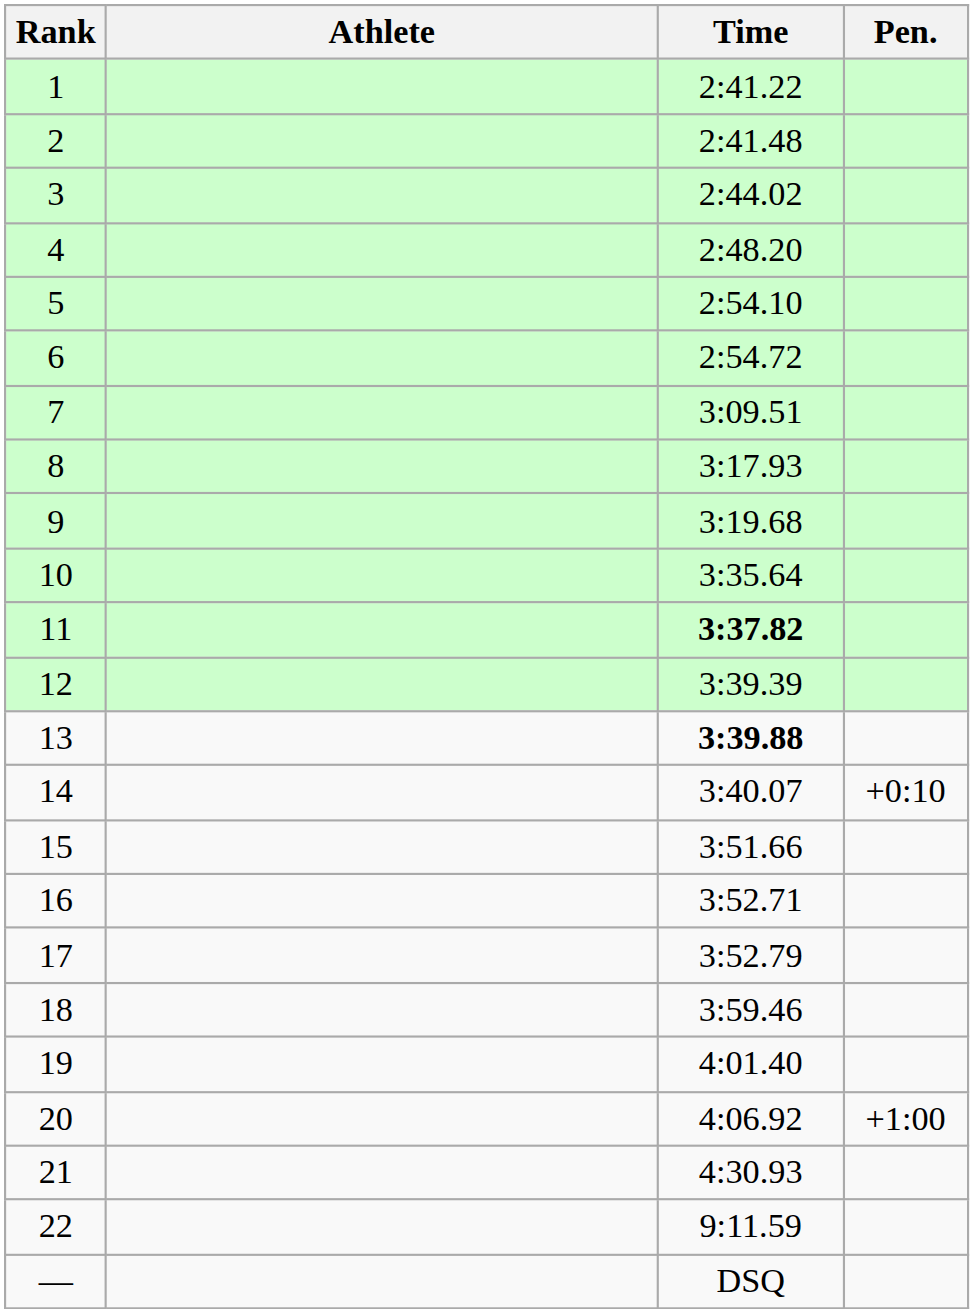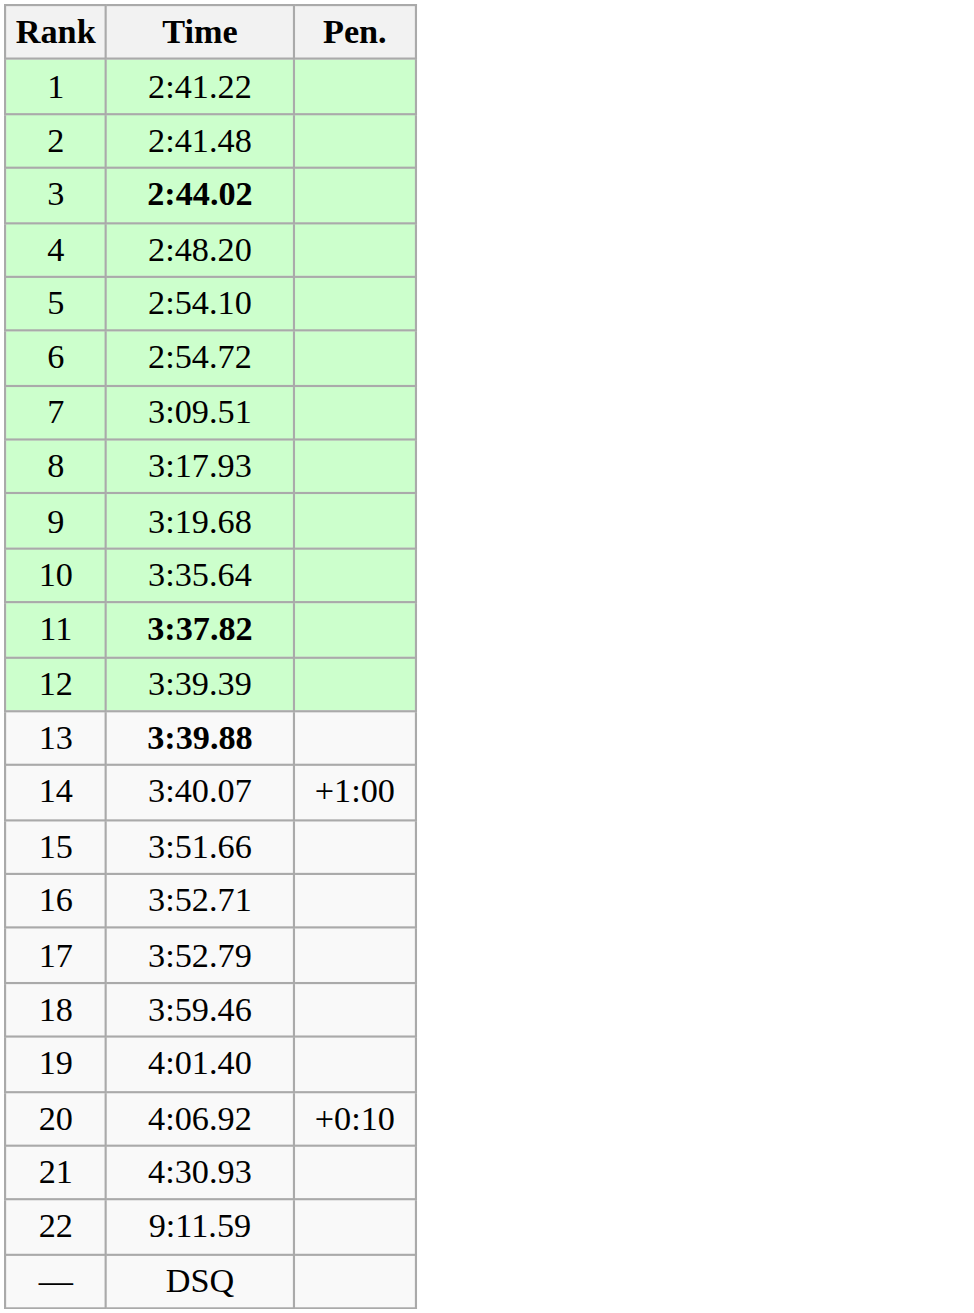 <table class=wikitable style="text-align:center">
 <tr>
 <th width=40>Rank</th>
-<th width=250>Athlete</th>
 <th width=80>Time</th>
 <th width=50>Pen.</th>
 </tr>
 <tr bgcolor=ccffcc>
 <td>1</td>
-<td align=left></td>
 <td>2:41.22</td>
 <td></td>
 </tr>
 <tr bgcolor=ccffcc>
 <td>2</td>
-<td align=left></td>
 <td>2:41.48</td>
 <td></td>
 </tr>
 <tr bgcolor=ccffcc>
 <td>3</td>
-<td align=left></td>
-<td>2:44.02</td>
+<td><strong>2:44.02</strong></td>
 <td></td>
 </tr>
 <tr bgcolor=ccffcc>
 <td>4</td>
-<td align=left></td>
 <td>2:48.20</td>
 <td></td>
 </tr>
 <tr bgcolor=ccffcc>
 <td>5</td>
-<td align=left></td>
 <td>2:54.10</td>
 <td></td>
 </tr>
 <tr bgcolor=ccffcc>
 <td>6</td>
-<td align=left></td>
 <td>2:54.72</td>
 <td></td>
 </tr>
 <tr bgcolor=ccffcc>
 <td>7</td>
-<td align=left></td>
 <td>3:09.51</td>
 <td></td>
 </tr>
 <tr bgcolor=ccffcc>
 <td>8</td>
-<td align=left></td>
 <td>3:17.93</td>
 <td></td>
 </tr>
 <tr bgcolor=ccffcc>
 <td>9</td>
-<td align=left></td>
 <td>3:19.68</td>
 <td></td>
 </tr>
 <tr bgcolor=ccffcc>
 <td>10</td>
-<td align=left></td>
 <td>3:35.64</td>
 <td></td>
 </tr>
 <tr bgcolor=ccffcc>
 <td>11</td>
-<td align=left></td>
 <td><strong>3:37.82</strong></td>
 <td></td>
 </tr>
 <tr bgcolor=ccffcc>
 <td>12</td>
-<td align=left></td>
 <td>3:39.39</td>
 <td></td>
 </tr>
 <tr>
 <td>13</td>
-<td align=left></td>
 <td><strong>3:39.88</strong></td>
 <td></td>
 </tr>
 <tr>
 <td>14</td>
-<td align=left></td>
 <td>3:40.07</td>
-<td>+0:10</td>
+<td>+1:00</td>
 </tr>
 <tr>
 <td>15</td>
-<td align=left></td>
 <td>3:51.66</td>
 <td></td>
 </tr>
 <tr>
 <td>16</td>
-<td align=left></td>
 <td>3:52.71</td>
 <td></td>
 </tr>
 <tr>
 <td>17</td>
-<td align=left></td>
 <td>3:52.79</td>
 <td></td>
 </tr>
 <tr>
 <td>18</td>
-<td align=left></td>
 <td>3:59.46</td>
 <td></td>
 </tr>
 <tr>
 <td>19</td>
-<td align=left></td>
 <td>4:01.40</td>
 <td></td>
 </tr>
 <tr>
 <td>20</td>
-<td align=left></td>
 <td>4:06.92</td>
-<td>+1:00</td>
+<td>+0:10</td>
 </tr>
 <tr>
 <td>21</td>
-<td align=left></td>
 <td>4:30.93</td>
 <td></td>
 </tr>
 <tr>
 <td>22</td>
-<td align=left></td>
 <td>9:11.59</td>
 <td></td>
 </tr>
 <tr>
 <td>—</td>
-<td align=left></td>
 <td>DSQ</td>
 <td></td>
 </tr>
 </table>
